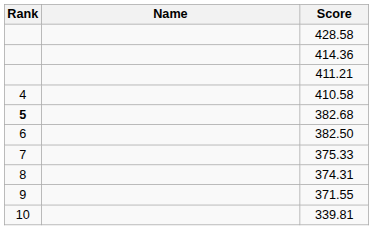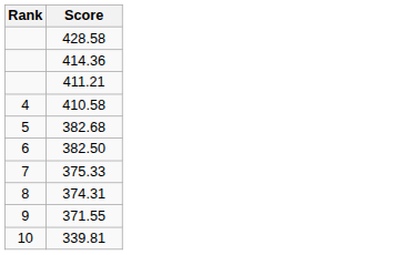 <table class="wikitable">
 <tr>
 <th>Rank</th>
-<th align="center" style="width: 20em">Name</th>
 <th align="center" style="width: 5em">Score</th>
 </tr>
 <tr>
 <td align="center"></td>
-<td></td>
 <td align="center">428.58</td>
 </tr>
 <tr>
 <td align="center"></td>
-<td></td>
 <td align="center">414.36</td>
 </tr>
 <tr>
 <td align="center"></td>
-<td></td>
 <td align="center">411.21</td>
 </tr>
 <tr>
 <td align="center">4</td>
-<td></td>
 <td align="center">410.58</td>
 </tr>
 <tr>
-<td align="center"><strong>5</strong></td>
-<td></td>
+<td align="center">5</td>
 <td align="center">382.68</td>
 </tr>
 <tr>
 <td align="center">6</td>
-<td></td>
 <td align="center">382.50</td>
 </tr>
 <tr>
 <td align="center">7</td>
-<td></td>
 <td align="center">375.33</td>
 </tr>
 <tr>
 <td align="center">8</td>
-<td></td>
 <td align="center">374.31</td>
 </tr>
 <tr>
 <td align="center">9</td>
-<td></td>
 <td align="center">371.55</td>
 </tr>
 <tr>
 <td align="center">10</td>
-<td></td>
 <td align="center">339.81</td>
 </tr>
 </table>
